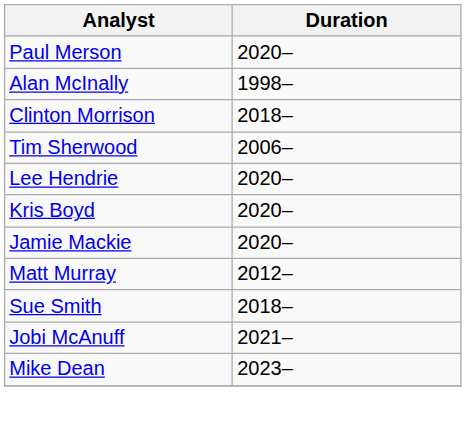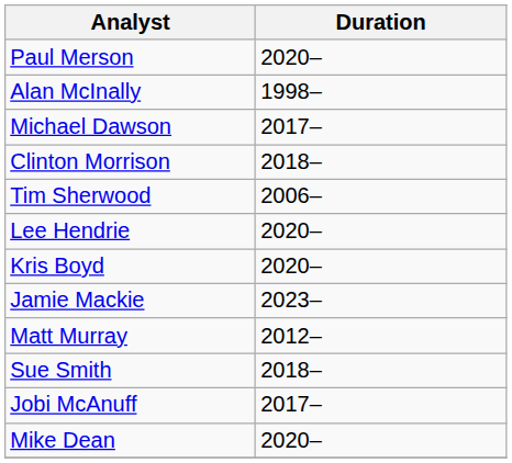 <table class="wikitable">
 <tr>
 <th style="width:175px;" scope="col">Analyst</th>
 <th style="width:175px;">Duration</th>
 </tr>
 <tr>
 <td><a href='#'>Paul Merson</a></td>
 <td>2020–</td>
 </tr>
 <tr>
 <td><a href='#'>Alan McInally</a></td>
 <td>1998–</td>
+</tr>
+<tr>
+<td><a href='#'>Michael Dawson</a></td>
+<td>2017–</td>
 </tr>
 <tr>
 <td><a href='#'>Clinton Morrison</a></td>
 <td>2018–</td>
 </tr>
 <tr>
 <td><a href='#'>Tim Sherwood</a></td>
 <td>2006–</td>
 </tr>
 <tr>
 <td><a href='#'>Lee Hendrie</a></td>
 <td>2020–</td>
 </tr>
 <tr>
 <td><a href='#'>Kris Boyd</a></td>
 <td>2020–</td>
 </tr>
 <tr>
 <td><a href='#'>Jamie Mackie</a></td>
-<td>2020–</td>
+<td>2023–</td>
 </tr>
 <tr>
 <td><a href='#'>Matt Murray</a></td>
 <td>2012–</td>
 </tr>
 <tr>
 <td><a href='#'>Sue Smith</a></td>
 <td>2018–</td>
 </tr>
 <tr>
 <td><a href='#'>Jobi McAnuff</a></td>
-<td>2021–</td>
+<td>2017–</td>
 </tr>
 <tr>
 <td><a href='#'>Mike Dean</a></td>
-<td>2023–</td>
+<td>2020–</td>
 </tr>
 <tr>
 </tr>
 </table>
